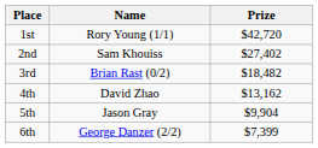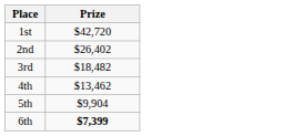 <table class="wikitable">
 <tr>
 <th width="50">Place</th>
-<th width="200">Name</th>
 <th width="125">Prize</th>
 </tr>
 <tr>
 <td align = "center">1st</td>
-<td align = "center">Rory Young (1/1)</td>
 <td align = "center">$42,720</td>
 </tr>
 <tr>
 <td align = "center">2nd</td>
-<td align = "center">Sam Khouiss</td>
-<td align = "center">$27,402</td>
+<td align = "center">$26,402</td>
 </tr>
 <tr>
 <td align = "center">3rd</td>
-<td align = "center"><a href='#'>Brian Rast</a> (0/2)</td>
 <td align = "center">$18,482</td>
 </tr>
 <tr>
 <td align = "center">4th</td>
-<td align = "center">David Zhao</td>
-<td align = "center">$13,162</td>
+<td align = "center">$13,462</td>
 </tr>
 <tr>
 <td align = "center">5th</td>
-<td align = "center">Jason Gray</td>
 <td align = "center">$9,904</td>
 </tr>
 <tr>
 <td align = "center">6th</td>
-<td align = "center"><a href='#'>George Danzer</a> (2/2)</td>
-<td align = "center">$7,399</td>
+<td align = "center"><strong>$7,399</strong></td>
 </tr>
 </table>
